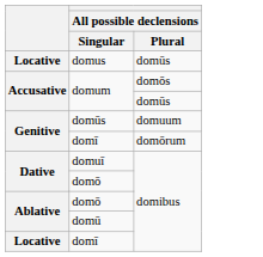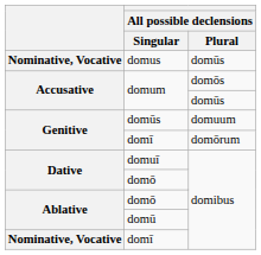 <table class="wikitable">
 <tr>
 <th rowspan="3"></th>
 <th colspan="2"> </th>
 </tr>
 <tr>
 <th colspan="2">All possible declensions</th>
 </tr>
 <tr>
 <th>Singular</th>
 <th>Plural</th>
 </tr>
 <tr>
-<th>Locative</th>
+<th>Nominative, Vocative</th>
 <td>domus</td>
 <td>domūs</td>
 </tr>
 <tr>
 <th rowspan="2">Accusative</th>
 <td rowspan="2">domum</td>
 <td>domōs</td>
 </tr>
 <tr>
 <td>domūs</td>
 </tr>
 <tr>
 <th rowspan="2">Genitive</th>
 <td>domūs</td>
 <td>domuum</td>
 </tr>
 <tr>
 <td>domī</td>
 <td>domōrum</td>
 </tr>
 <tr>
 <th rowspan="3">Dative</th>
 <td>domuī</td>
 <td rowspan="6">domibus</td>
 </tr>
 <tr>
 <td>domō</td>
 </tr>
 <tr>
 <td rowspan="2">domō</td>
 </tr>
 <tr>
 <th rowspan="2">Ablative</th>
 </tr>
 <tr>
 <td>domū</td>
 </tr>
 <tr>
-<th>Locative</th>
+<th>Nominative, Vocative</th>
 <td>domī</td>
 </tr>
 </table>
